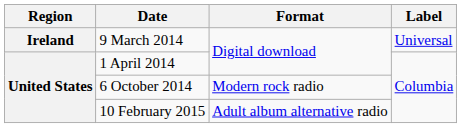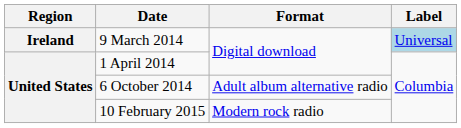 <table class="wikitable plainrowheaders">
 <tr>
 <th scope="col">Region</th>
 <th scope="col">Date</th>
 <th scope="col">Format</th>
 <th scope="col">Label</th>
 </tr>
 <tr>
 <th scope="row">Ireland</th>
 <td>9 March 2014</td>
 <td rowspan="2"><a href='#'>Digital download</a> </td>
-<td><a href='#'>Universal</a></td>
+<td style="background: lightblue;"><a href='#'>Universal</a></td>
 </tr>
 <tr>
 <th scope="row" rowspan="3">United States</th>
 <td>1 April 2014</td>
 <td rowspan="3"><a href='#'>Columbia</a></td>
 </tr>
 <tr>
 <td>6 October 2014</td>
-<td><a href='#'>Modern rock</a> radio</td>
+<td><a href='#'>Adult album alternative</a> radio</td>
 </tr>
 <tr>
 <td>10 February 2015</td>
-<td><a href='#'>Adult album alternative</a> radio</td>
+<td><a href='#'>Modern rock</a> radio</td>
 </tr>
 </table>
